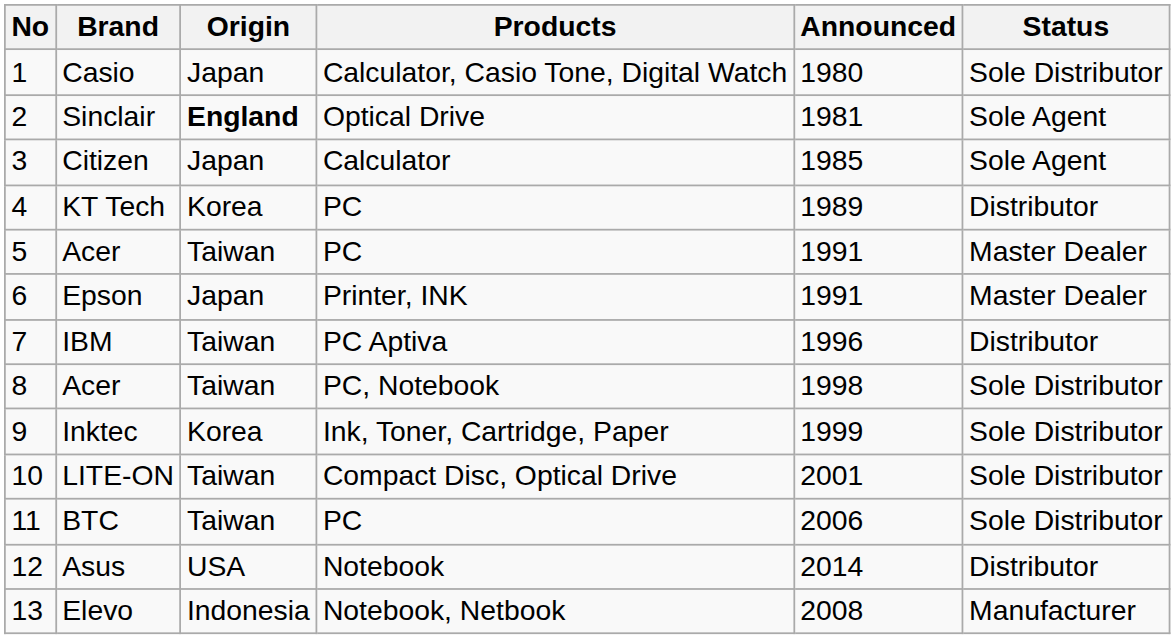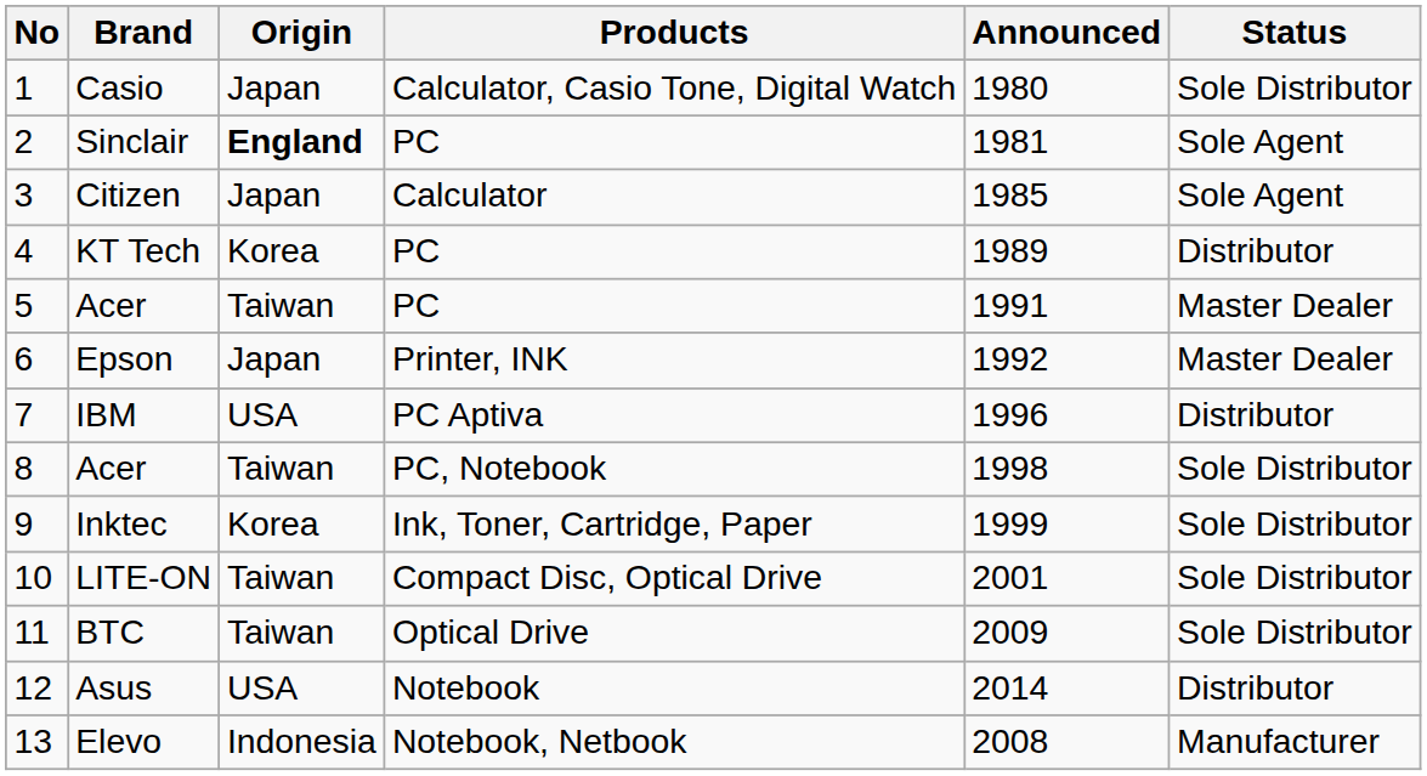 <table class="wikitable sortable">
 <tr>
 <th>No</th>
 <th>Brand</th>
 <th>Origin</th>
 <th>Products</th>
 <th>Announced</th>
 <th>Status</th>
 </tr>
 <tr>
 <td>1</td>
 <td>Casio</td>
 <td>Japan</td>
 <td>Calculator, Casio Tone, Digital Watch</td>
 <td>1980</td>
 <td>Sole Distributor</td>
 </tr>
 <tr>
 <td>2</td>
 <td>Sinclair</td>
 <td><strong>England</strong></td>
-<td>Optical Drive</td>
+<td>PC</td>
 <td>1981</td>
 <td>Sole Agent</td>
 </tr>
 <tr>
 <td>3</td>
 <td>Citizen</td>
 <td>Japan</td>
 <td>Calculator</td>
 <td>1985</td>
 <td>Sole Agent</td>
 </tr>
 <tr>
 <td>4</td>
 <td>KT Tech</td>
 <td>Korea</td>
 <td>PC</td>
 <td>1989</td>
 <td>Distributor</td>
 </tr>
 <tr>
 <td>5</td>
 <td>Acer</td>
 <td>Taiwan</td>
 <td>PC</td>
 <td>1991</td>
 <td>Master Dealer</td>
 </tr>
 <tr>
 <td>6</td>
 <td>Epson</td>
 <td>Japan</td>
 <td>Printer, INK</td>
-<td>1991</td>
+<td>1992</td>
 <td>Master Dealer</td>
 </tr>
 <tr>
 <td>7</td>
 <td>IBM</td>
-<td>Taiwan</td>
+<td>USA</td>
 <td>PC Aptiva</td>
 <td>1996</td>
 <td>Distributor</td>
 </tr>
 <tr>
 <td>8</td>
 <td>Acer</td>
 <td>Taiwan</td>
 <td>PC, Notebook</td>
 <td>1998</td>
 <td>Sole Distributor</td>
 </tr>
 <tr>
 <td>9</td>
 <td>Inktec</td>
 <td>Korea</td>
 <td>Ink, Toner, Cartridge, Paper</td>
 <td>1999</td>
 <td>Sole Distributor</td>
 </tr>
 <tr>
 <td>10</td>
 <td>LITE-ON</td>
 <td>Taiwan</td>
 <td>Compact Disc, Optical Drive</td>
 <td>2001</td>
 <td>Sole Distributor</td>
 </tr>
 <tr>
 <td>11</td>
 <td>BTC</td>
 <td>Taiwan</td>
-<td>PC</td>
-<td>2006</td>
+<td>Optical Drive</td>
+<td>2009</td>
 <td>Sole Distributor</td>
 </tr>
 <tr>
 <td>12</td>
 <td>Asus</td>
 <td>USA</td>
 <td>Notebook</td>
 <td>2014</td>
 <td>Distributor</td>
 </tr>
 <tr>
 <td>13</td>
 <td>Elevo</td>
 <td>Indonesia</td>
 <td>Notebook, Netbook</td>
 <td>2008</td>
 <td>Manufacturer</td>
 </tr>
 </table>
